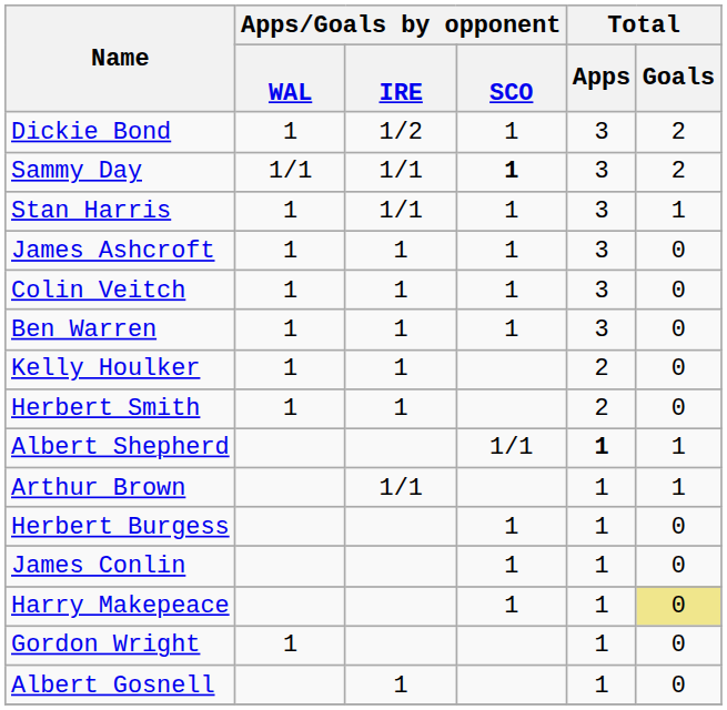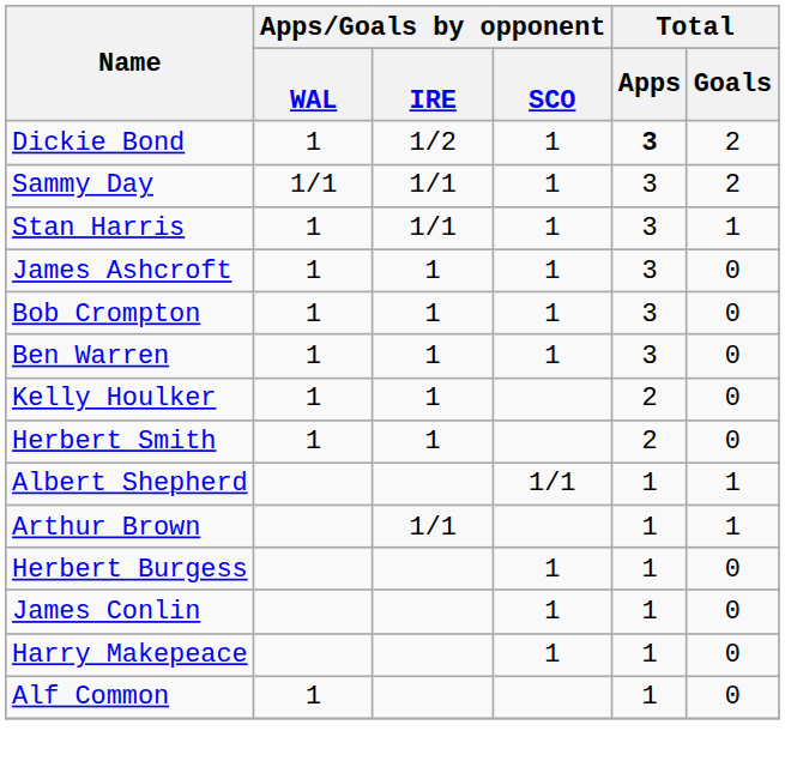 <table class="wikitable sortable" style="text-align: center;">
 <tr>
 <th rowspan=2>Name</th>
 <th colspan=3>Apps/Goals by opponent</th>
 <th colspan=2>Total</th>
 </tr>
 <tr>
 <th><br><a href='#'>WAL</a></th>
 <th><br><a href='#'>IRE</a></th>
 <th><br><a href='#'>SCO</a></th>
 <th>Apps</th>
 <th>Goals</th>
 </tr>
 <tr>
 <td align=left><a href='#'>Dickie Bond</a></td>
 <td>1</td>
 <td>1/2</td>
 <td>1</td>
-<td>3</td>
+<td><strong>3</strong></td>
 <td>2</td>
 </tr>
 <tr>
 <td align=left><a href='#'>Sammy Day</a></td>
 <td>1/1</td>
 <td>1/1</td>
-<td><strong>1</strong></td>
+<td>1</td>
 <td>3</td>
 <td>2</td>
 </tr>
 <tr>
 <td align=left><a href='#'>Stan Harris</a></td>
 <td>1</td>
 <td>1/1</td>
 <td>1</td>
 <td>3</td>
 <td>1</td>
 </tr>
 <tr>
 <td align=left><a href='#'>James Ashcroft</a></td>
 <td>1</td>
 <td>1</td>
 <td>1</td>
 <td>3</td>
 <td>0</td>
 </tr>
 <tr>
-<td align=left><a href='#'>Colin Veitch</a></td>
+<td align=left><a href='#'>Bob Crompton</a></td>
 <td>1</td>
 <td>1</td>
 <td>1</td>
 <td>3</td>
 <td>0</td>
 </tr>
 <tr>
 <td align=left><a href='#'>Ben Warren</a></td>
 <td>1</td>
 <td>1</td>
 <td>1</td>
 <td>3</td>
 <td>0</td>
 </tr>
 <tr>
 <td align=left><a href='#'>Kelly Houlker</a></td>
 <td>1</td>
 <td>1</td>
 <td></td>
 <td>2</td>
 <td>0</td>
 </tr>
 <tr>
 <td align=left><a href='#'>Herbert Smith</a></td>
 <td>1</td>
 <td>1</td>
 <td></td>
 <td>2</td>
 <td>0</td>
 </tr>
 <tr>
 <td align=left><a href='#'>Albert Shepherd</a></td>
 <td></td>
 <td></td>
 <td>1/1</td>
-<td><strong>1</strong></td>
+<td>1</td>
 <td>1</td>
 </tr>
 <tr>
 <td align=left><a href='#'>Arthur Brown</a></td>
 <td></td>
 <td>1/1</td>
 <td></td>
 <td>1</td>
 <td>1</td>
 </tr>
 <tr>
 <td align=left><a href='#'>Herbert Burgess</a></td>
 <td></td>
 <td></td>
 <td>1</td>
 <td>1</td>
 <td>0</td>
 </tr>
 <tr>
 <td align=left><a href='#'>James Conlin</a></td>
 <td></td>
 <td></td>
 <td>1</td>
 <td>1</td>
 <td>0</td>
 </tr>
 <tr>
 <td align=left><a href='#'>Harry Makepeace</a></td>
 <td></td>
 <td></td>
 <td>1</td>
 <td>1</td>
-<td style="background: khaki;">0</td>
+<td>0</td>
 </tr>
 <tr>
-<td align=left><a href='#'>Gordon Wright</a></td>
+<td align=left><a href='#'>Alf Common</a></td>
 <td>1</td>
 <td></td>
 <td></td>
 <td>1</td>
 <td>0</td>
 </tr>
 <tr>
-<td align=left><a href='#'>Albert Gosnell</a></td>
-<td></td>
-<td>1</td>
-<td></td>
-<td>1</td>
-<td>0</td>
-</tr>
-<tr>
 </tr>
 </table>
